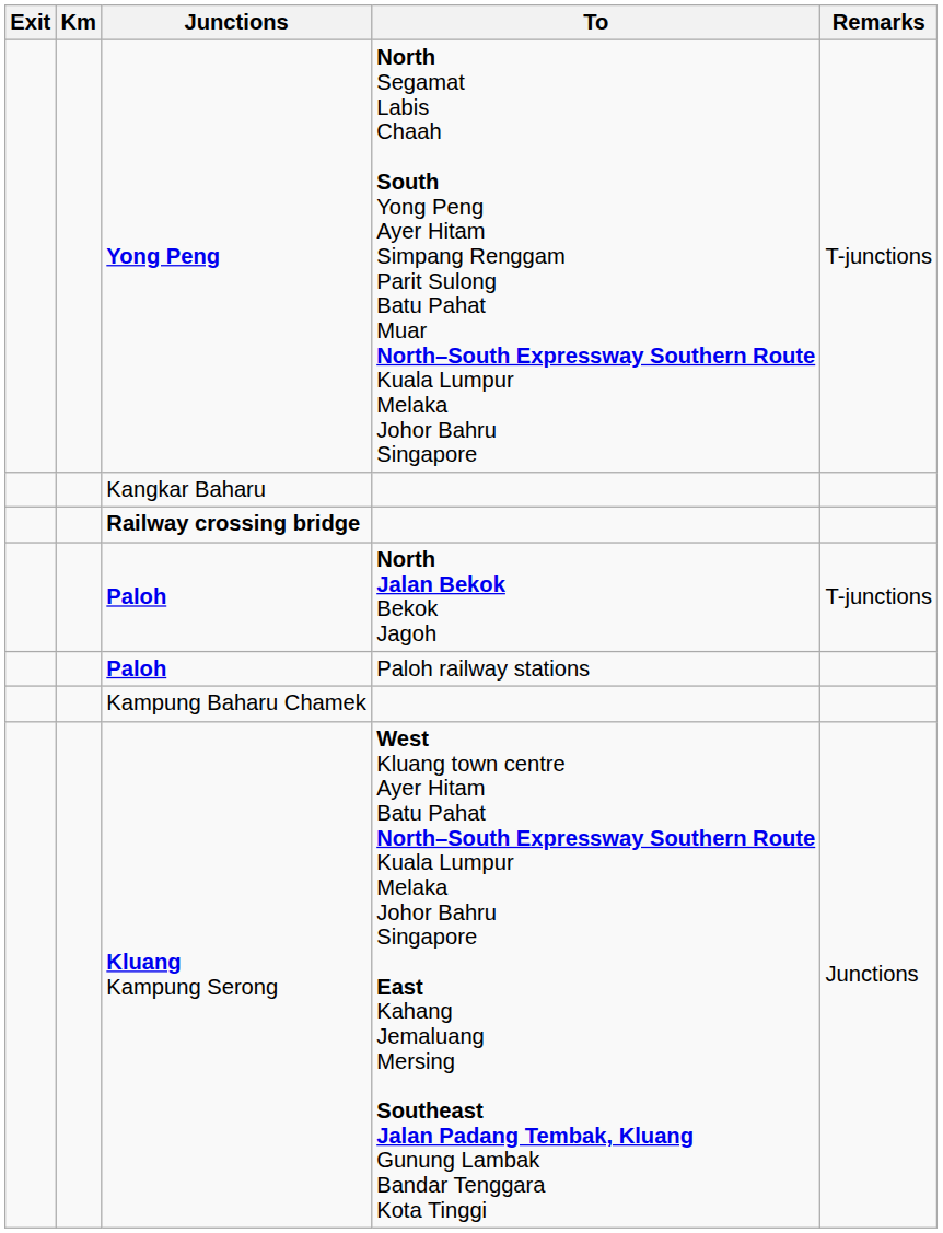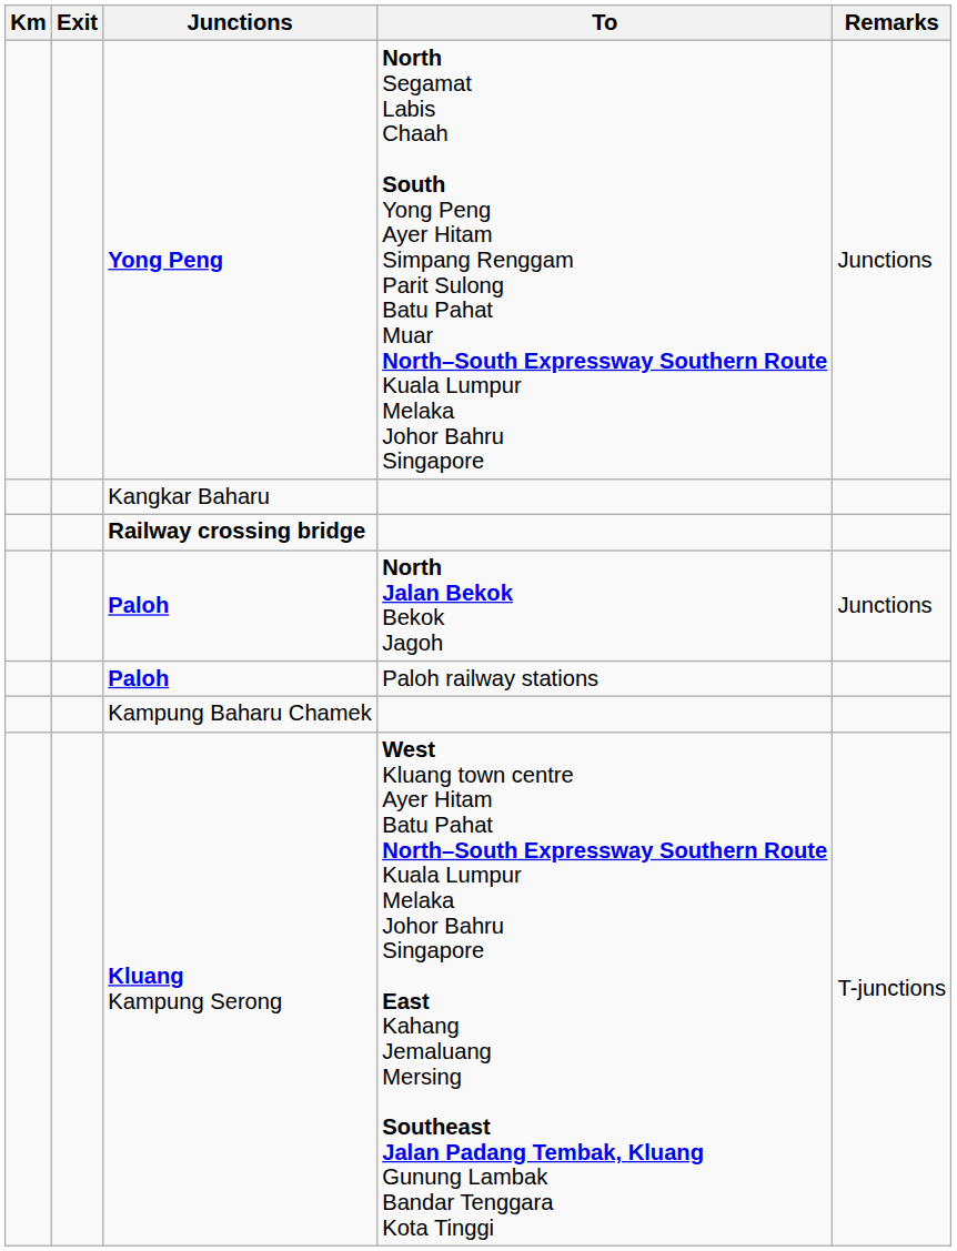 <table class="wikitable">
 <tr>
+<th>Km</th>
 <th>Exit</th>
-<th>Km</th>
 <th>Junctions</th>
 <th>To</th>
 <th>Remarks</th>
 </tr>
 <tr>
 <td></td>
 <td></td>
 <td><strong><a href='#'>Yong Peng</a></strong></td>
 <td><strong>North</strong><br>Segamat<br>Labis<br>Chaah<br><br><strong>South</strong><br>Yong Peng<br>Ayer Hitam<br>Simpang Renggam<br>Parit Sulong<br>Batu Pahat<br>Muar<br> <strong><a href='#'>North–South Expressway Southern Route</a></strong><br>Kuala Lumpur<br>Melaka<br>Johor Bahru<br>Singapore</td>
-<td>T-junctions</td>
+<td>Junctions</td>
 </tr>
 <tr>
 <td></td>
 <td></td>
 <td>Kangkar Baharu</td>
 <td></td>
 <td></td>
 </tr>
 <tr>
 <td></td>
 <td></td>
 <td><strong>Railway crossing bridge</strong></td>
 <td></td>
 <td></td>
 </tr>
 <tr>
 <td></td>
 <td></td>
 <td><strong><a href='#'>Paloh</a></strong></td>
 <td><strong>North</strong><br> <strong><a href='#'>Jalan Bekok</a></strong><br>Bekok<br>Jagoh</td>
-<td>T-junctions</td>
+<td>Junctions</td>
 </tr>
 <tr>
 <td></td>
 <td></td>
 <td><strong><a href='#'>Paloh</a></strong></td>
 <td>Paloh railway stations</td>
 <td></td>
 </tr>
 <tr>
 <td></td>
 <td></td>
 <td>Kampung Baharu Chamek</td>
 <td></td>
 <td></td>
 </tr>
 <tr>
 <td></td>
 <td></td>
 <td><strong><a href='#'>Kluang</a></strong><br>Kampung Serong</td>
 <td><strong>West</strong><br>Kluang town centre<br>Ayer Hitam<br>Batu Pahat<br> <strong><a href='#'>North–South Expressway Southern Route</a></strong><br>Kuala Lumpur<br>Melaka<br>Johor Bahru<br>Singapore<br><br><strong>East</strong><br>Kahang<br>Jemaluang<br> Mersing<br><br><strong>Southeast</strong><br> <strong><a href='#'>Jalan Padang Tembak, Kluang</a></strong><br>Gunung Lambak<br>Bandar Tenggara<br>Kota Tinggi</td>
-<td>Junctions</td>
+<td>T-junctions</td>
 </tr>
 </table>
